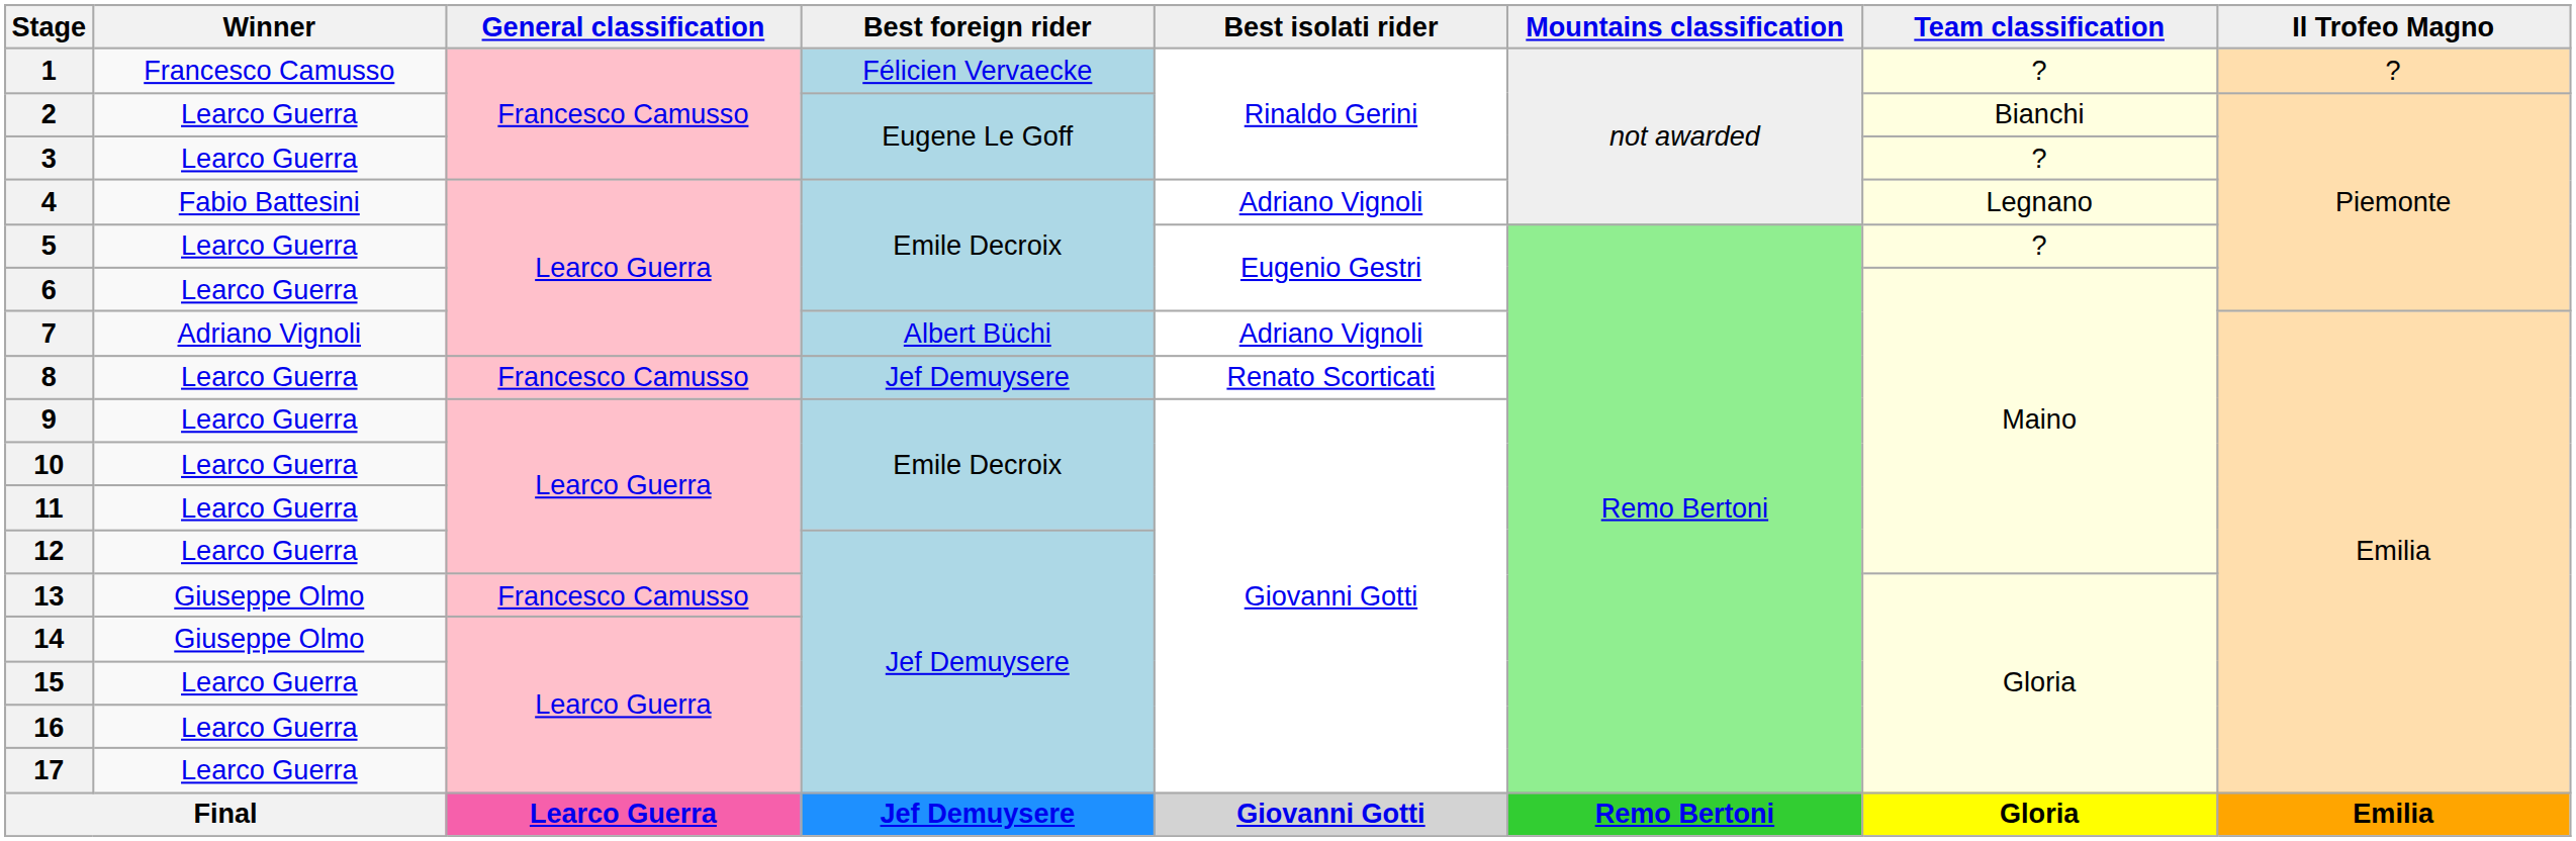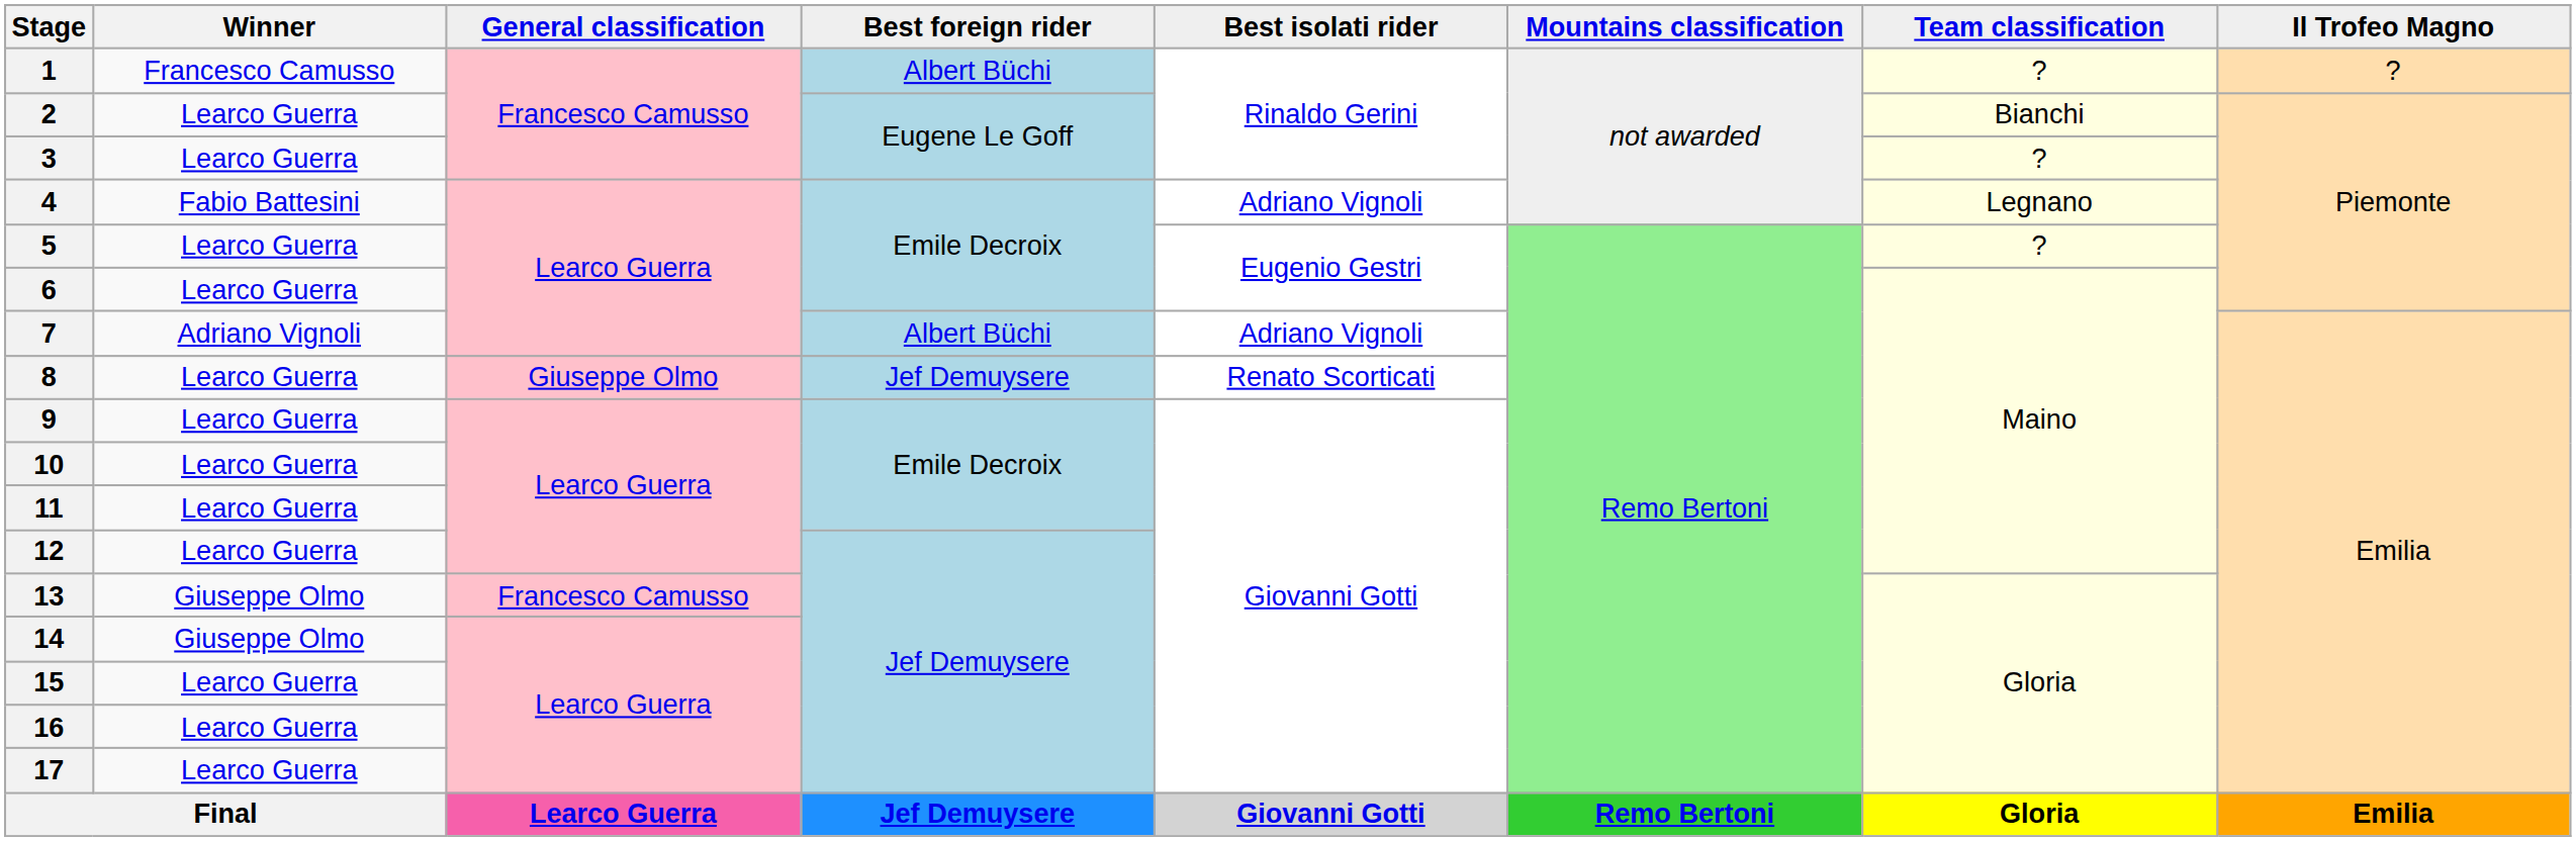 <table class="wikitable" style="text-align: center; font-size:smaller;">
 <tr style="background:#efefef;">
 <th style="width:1%;">Stage</th>
 <th style="width:14%;">Winner</th>
 <th style="background:#efefef; width:14%;"><a href='#'>General classification</a><br></th>
 <th style="background:#efefef; width:14%;">Best foreign rider</th>
 <th style="background:#efefef; width:14%;">Best isolati rider</th>
 <th style="background:#efefef; width:14%;"><a href='#'>Mountains classification</a></th>
 <th style="background:#efefef; width:14%;"><a href='#'>Team classification</a></th>
 <th style="background:#efefef; width:14%;">Il Trofeo Magno</th>
 </tr>
 <tr>
 <th>1</th>
 <td><a href='#'>Francesco Camusso</a></td>
 <td style="background:pink;" rowspan="3"><a href='#'>Francesco Camusso</a></td>
-<td style="background:lightblue;" rowspan="1"><a href='#'>Félicien Vervaecke</a></td>
+<td style="background:lightblue;" rowspan="1"><a href='#'>Albert Büchi</a></td>
 <td style="background:white;" rowspan="3"><a href='#'>Rinaldo Gerini</a></td>
 <td style="background:#EFEFEF;" rowspan="4"><em>not awarded</em></td>
 <td style="background:lightyellow;" rowspan="1">?</td>
 <td style="background:navajowhite;" rowspan="1">?</td>
 </tr>
 <tr>
 <th>2</th>
 <td><a href='#'>Learco Guerra</a></td>
 <td style="background:lightblue;" rowspan="2">Eugene Le Goff</td>
 <td style="background:lightyellow;" rowspan="1">Bianchi</td>
 <td style="background:navajowhite;" rowspan="5">Piemonte</td>
 </tr>
 <tr>
 <th>3</th>
 <td><a href='#'>Learco Guerra</a></td>
 <td style="background:lightyellow;" rowspan="1">?</td>
 </tr>
 <tr>
 <th>4</th>
 <td><a href='#'>Fabio Battesini</a></td>
 <td style="background:pink;" rowspan="4"><a href='#'>Learco Guerra</a></td>
 <td style="background:lightblue;" rowspan="3">Emile Decroix</td>
 <td style="background:white;" rowspan="1"><a href='#'>Adriano Vignoli</a></td>
 <td style="background:lightyellow;" rowspan="1">Legnano</td>
 </tr>
 <tr>
 <th>5</th>
 <td><a href='#'>Learco Guerra</a></td>
 <td style="background:white;" rowspan="2"><a href='#'>Eugenio Gestri</a></td>
 <td style="background:lightgreen;" rowspan="13"><a href='#'>Remo Bertoni</a></td>
 <td style="background:lightyellow;" rowspan="1">?</td>
 </tr>
 <tr>
 <th>6</th>
 <td><a href='#'>Learco Guerra</a></td>
 <td style="background:lightyellow;" rowspan="7">Maino</td>
 </tr>
 <tr>
 <th>7</th>
 <td><a href='#'>Adriano Vignoli</a></td>
 <td style="background:lightblue;" rowspan="1"><a href='#'>Albert Büchi</a></td>
 <td style="background:white;" rowspan="1"><a href='#'>Adriano Vignoli</a></td>
 <td style="background:navajowhite;" rowspan="11">Emilia</td>
 </tr>
 <tr>
 <th>8</th>
 <td><a href='#'>Learco Guerra</a></td>
-<td style="background:pink;" rowspan="1"><a href='#'>Francesco Camusso</a></td>
+<td style="background:pink;" rowspan="1"><a href='#'>Giuseppe Olmo</a></td>
 <td style="background:lightblue;" rowspan="1"><a href='#'>Jef Demuysere</a></td>
 <td style="background:white;" rowspan="1"><a href='#'>Renato Scorticati</a></td>
 </tr>
 <tr>
 <th>9</th>
 <td><a href='#'>Learco Guerra</a></td>
 <td style="background:pink;" rowspan="4"><a href='#'>Learco Guerra</a></td>
 <td style="background:lightblue;" rowspan="3">Emile Decroix</td>
 <td style="background:white;" rowspan="9"><a href='#'>Giovanni Gotti</a></td>
 </tr>
 <tr>
 <th>10</th>
 <td><a href='#'>Learco Guerra</a></td>
 </tr>
 <tr>
 <th>11</th>
 <td><a href='#'>Learco Guerra</a></td>
 </tr>
 <tr>
 <th>12</th>
 <td><a href='#'>Learco Guerra</a></td>
 <td style="background:lightblue;" rowspan="6"><a href='#'>Jef Demuysere</a></td>
 </tr>
 <tr>
 <th>13</th>
 <td><a href='#'>Giuseppe Olmo</a></td>
 <td style="background:pink;" rowspan="1"><a href='#'>Francesco Camusso</a></td>
 <td style="background:lightyellow;" rowspan="5">Gloria</td>
 </tr>
 <tr>
 <th>14</th>
 <td><a href='#'>Giuseppe Olmo</a></td>
 <td style="background:pink;" rowspan="4"><a href='#'>Learco Guerra</a></td>
 </tr>
 <tr>
 <th>15</th>
 <td><a href='#'>Learco Guerra</a></td>
 </tr>
 <tr>
 <th>16</th>
 <td><a href='#'>Learco Guerra</a></td>
 </tr>
 <tr>
 <th>17</th>
 <td><a href='#'>Learco Guerra</a></td>
 </tr>
 <tr>
 <th colspan=2><strong>Final</strong></th>
 <th style="background:#F660AB;"><strong><a href='#'>Learco Guerra</a></strong></th>
 <th style="background:dodgerblue;"><strong><a href='#'>Jef Demuysere</a></strong></th>
 <th style="background:lightgray;"><a href='#'>Giovanni Gotti</a></th>
 <th style="background:#32CD32;"><strong><a href='#'>Remo Bertoni</a></strong></th>
 <th style="background:yellow;"><strong>Gloria</strong></th>
 <th style="background:orange;"><strong>Emilia</strong></th>
 </tr>
 </table>
